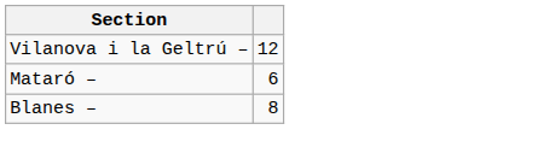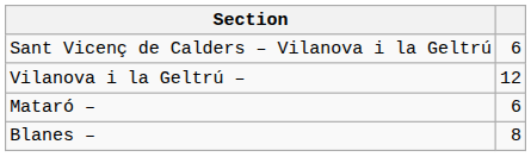 <table class="wikitable sortable">
 <tr>
 <th>Section</th>
 <th></th>
+</tr>
+<tr>
+<td>Sant Vicenç de Calders – Vilanova i la Geltrú</td>
+<td align=right>6</td>
 </tr>
 <tr>
 <td>Vilanova i la Geltrú – </td>
 <td align=right>12</td>
 </tr>
 <tr>
 <td>Mataró – </td>
 <td align=right>6</td>
 </tr>
 <tr>
 <td>Blanes – </td>
 <td align=right>8</td>
 </tr>
 </table>
